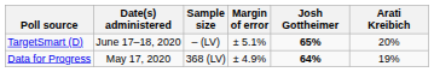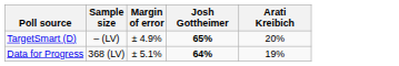 <table class="wikitable" style="font-size:90%;text-align:center;">
 <tr valign=bottom>
 <th>Poll source</th>
-<th>Date(s)<br>administered</th>
 <th>Sample<br>size</th>
 <th>Margin<br>of error</th>
 <th style="width:100px;">Josh<br>Gottheimer</th>
 <th style="width:100px;">Arati<br>Kreibich</th>
 </tr>
 <tr>
 <td style="text-align:left;"><a href='#'>TargetSmart (D)</a></td>
-<td>June 17–18, 2020</td>
 <td>– (LV)</td>
-<td>± 5.1%</td>
+<td>± 4.9%</td>
 <td><strong>65%</strong></td>
 <td>20%</td>
 </tr>
 <tr>
 <td style="text-align:left;"><a href='#'>Data for Progress</a></td>
-<td>May 17, 2020</td>
 <td>368 (LV)</td>
-<td>± 4.9%</td>
+<td>± 5.1%</td>
 <td><strong>64%</strong></td>
 <td>19%</td>
 </tr>
 </table>
